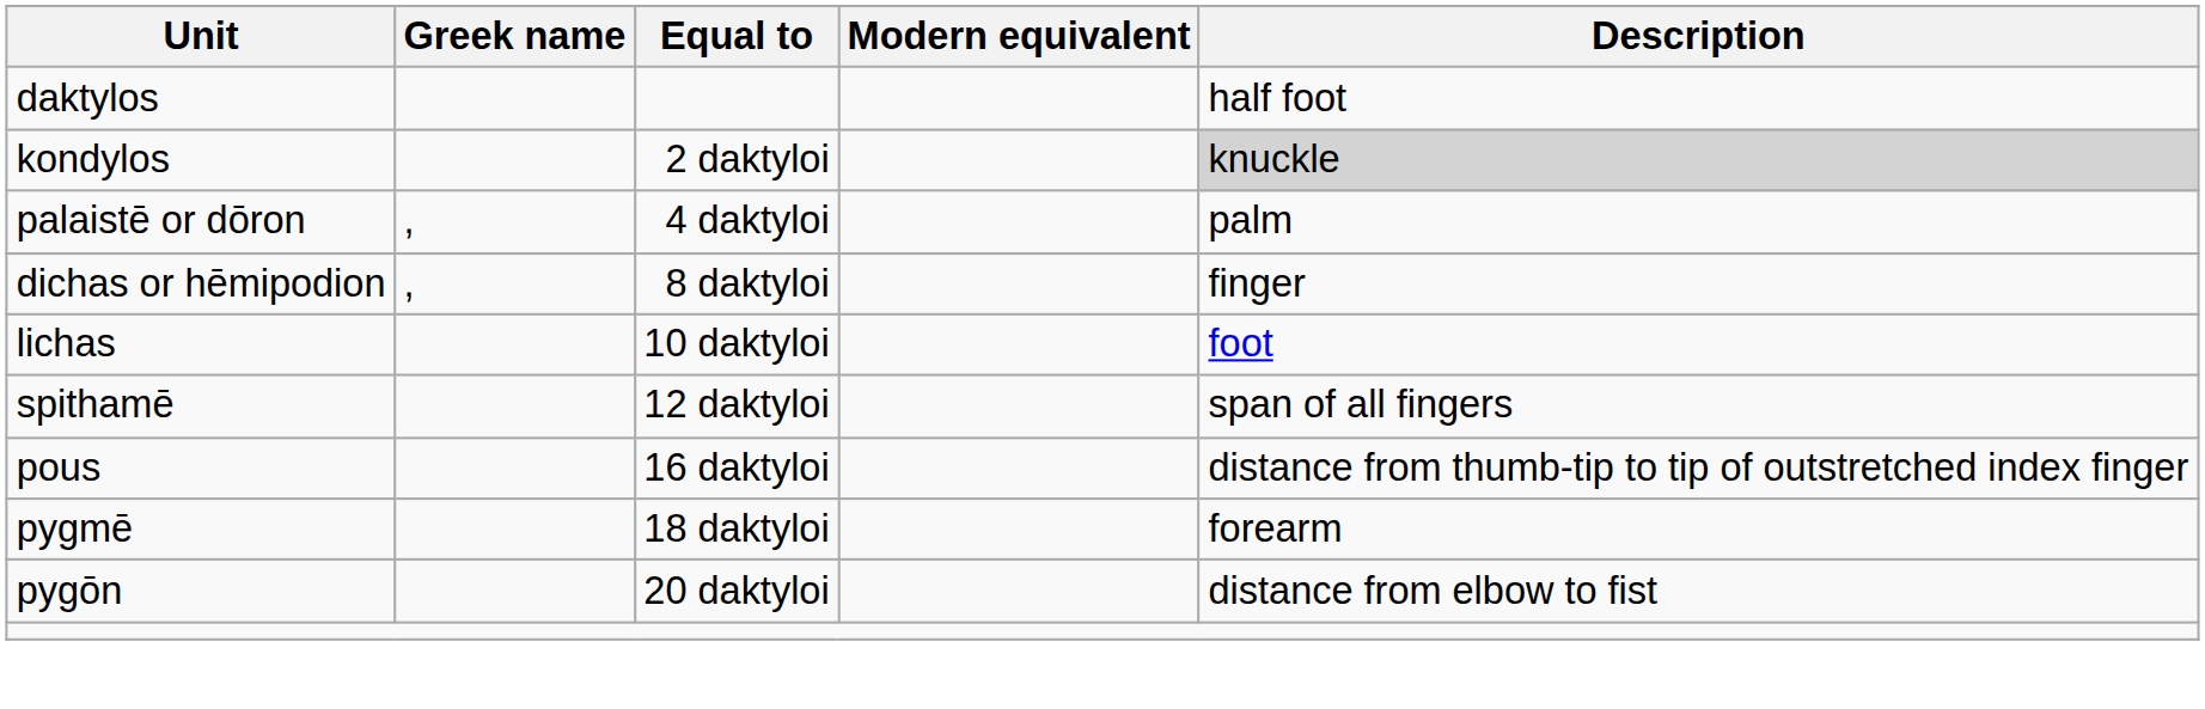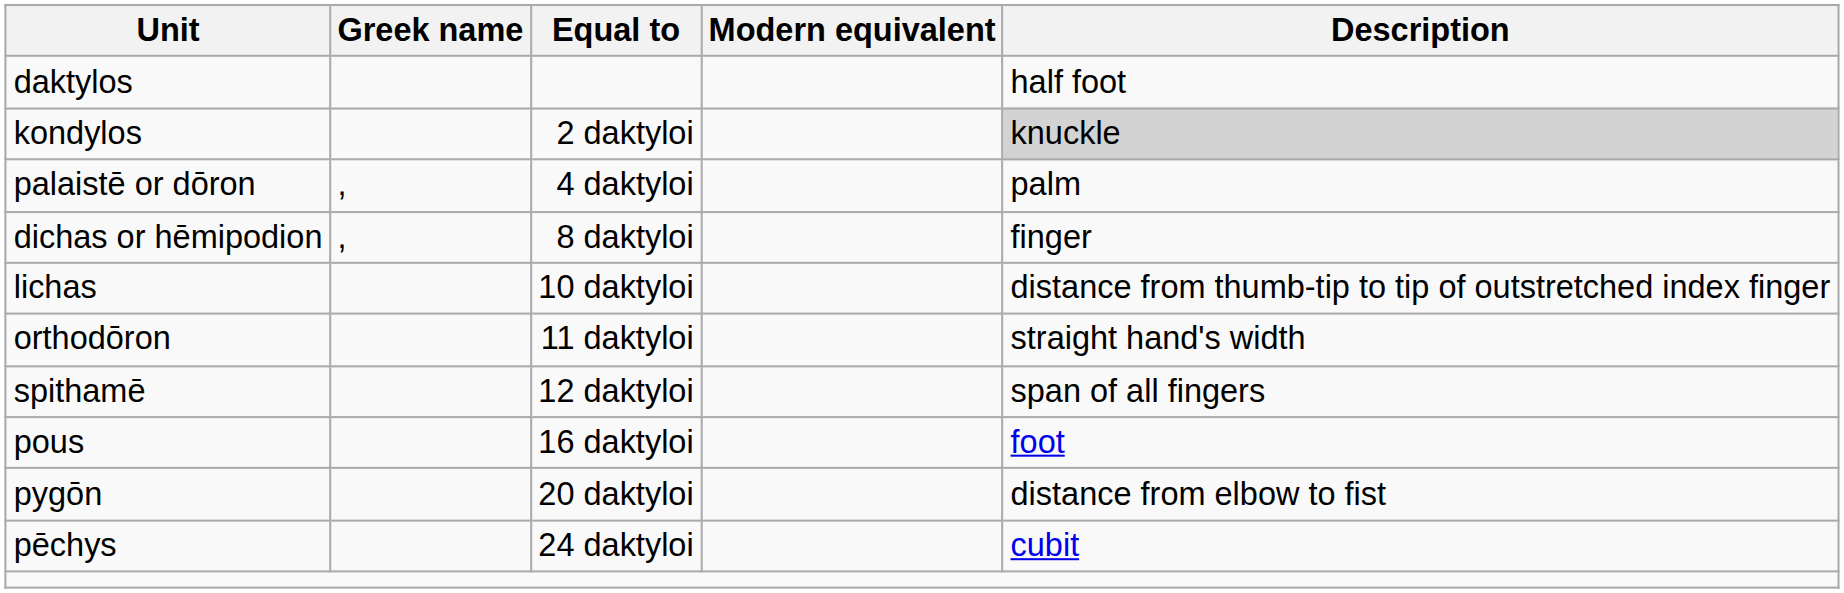 <table class="wikitable" style="margin: 1em auto 1em auto">
 <tr>
 <th>Unit</th>
 <th>Greek name</th>
 <th>Equal to</th>
 <th>Modern equivalent</th>
 <th>Description</th>
 </tr>
 <tr>
 <td>daktylos</td>
 <td></td>
 <td></td>
 <td align="right"></td>
 <td>half foot</td>
 </tr>
 <tr>
 <td>kondylos</td>
 <td></td>
 <td align="right">2 daktyloi</td>
 <td align="right"></td>
 <td style="background: lightgrey;">knuckle</td>
 </tr>
 <tr>
 <td>palaistē or dōron</td>
 <td>, </td>
 <td align="right">4 daktyloi</td>
 <td align="right"></td>
 <td>palm</td>
 </tr>
 <tr>
 <td>dichas or hēmipodion</td>
 <td>, </td>
 <td align="right">8 daktyloi</td>
 <td align="right"></td>
 <td>finger</td>
 </tr>
 <tr>
 <td>lichas</td>
 <td></td>
 <td align="right">10 daktyloi</td>
 <td align="right"></td>
-<td><a href='#'>foot</a></td>
+<td>distance from thumb-tip to tip of outstretched index finger</td>
+</tr>
+<tr>
+<td>orthodōron</td>
+<td></td>
+<td align="right">11 daktyloi</td>
+<td align="right"></td>
+<td>straight hand's width</td>
 </tr>
 <tr>
 <td>spithamē</td>
 <td></td>
 <td align="right">12 daktyloi</td>
 <td align="right"></td>
 <td>span of all fingers</td>
 </tr>
 <tr>
 <td>pous</td>
 <td></td>
 <td align="right">16 daktyloi</td>
 <td align="right"></td>
-<td>distance from thumb-tip to tip of outstretched index finger</td>
-</tr>
-<tr>
-<td>pygmē</td>
-<td></td>
-<td align="right">18 daktyloi</td>
-<td align="right"></td>
-<td>forearm</td>
+<td><a href='#'>foot</a></td>
 </tr>
 <tr>
 <td>pygōn</td>
 <td></td>
 <td align="right">20 daktyloi</td>
 <td align="right"></td>
 <td>distance from elbow to fist</td>
 </tr>
 <tr>
+<td>pēchys</td>
+<td></td>
+<td align="right">24 daktyloi</td>
+<td align="right"></td>
+<td><a href='#'>cubit</a></td>
+</tr>
+<tr>
 <td colspan=5></td>
 </tr>
 </table>
